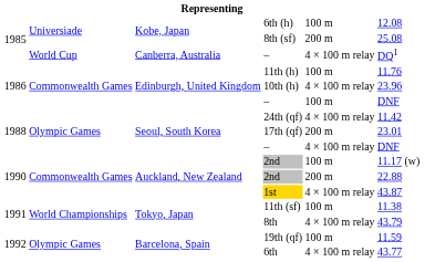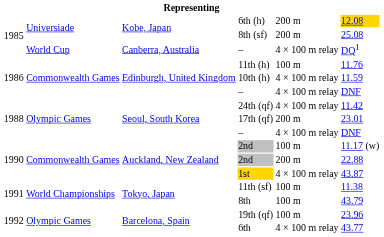 <table>
 <tr>
 <th colspan="6">Representing </th>
 </tr>
 <tr>
 <td rowspan=3>1985</td>
 <td rowspan=2><a href='#'>Universiade</a></td>
 <td rowspan=2><a href='#'>Kobe, Japan</a></td>
 <td>6th (h)</td>
-<td>100 m</td>
-<td><a href='#'>12.08</a></td>
+<td>200 m</td>
+<td style="background: gold;"><a href='#'>12.08</a></td>
 </tr>
 <tr>
 <td>8th (sf)</td>
 <td>200 m</td>
 <td><a href='#'>25.08</a></td>
 </tr>
 <tr>
 <td><a href='#'>World Cup</a></td>
 <td><a href='#'>Canberra, Australia</a></td>
 <td>–</td>
 <td>4 × 100 m relay</td>
 <td><a href='#'>DQ</a><sup>1</sup></td>
 </tr>
 <tr>
 <td rowspan=3>1986</td>
 <td rowspan=3><a href='#'>Commonwealth Games</a></td>
 <td rowspan=3><a href='#'>Edinburgh, United Kingdom</a></td>
 <td>11th (h)</td>
 <td>100 m</td>
 <td><a href='#'>11.76</a></td>
 </tr>
 <tr>
 <td>10th (h)</td>
 <td>4 × 100 m relay</td>
-<td><a href='#'>23.96</a></td>
+<td><a href='#'>11.59</a></td>
 </tr>
 <tr>
 <td>–</td>
-<td>100 m</td>
+<td>4 × 100 m relay</td>
 <td><a href='#'>DNF</a></td>
 </tr>
 <tr>
 <td rowspan=3>1988</td>
 <td rowspan=3><a href='#'>Olympic Games</a></td>
 <td rowspan=3><a href='#'>Seoul, South Korea</a></td>
 <td>24th (qf)</td>
 <td>4 × 100 m relay</td>
 <td><a href='#'>11.42</a></td>
 </tr>
 <tr>
 <td>17th (qf)</td>
 <td>200 m</td>
 <td><a href='#'>23.01</a></td>
 </tr>
 <tr>
 <td>–</td>
 <td>4 × 100 m relay</td>
 <td><a href='#'>DNF</a></td>
 </tr>
 <tr>
 <td rowspan=3>1990</td>
 <td rowspan=3><a href='#'>Commonwealth Games</a></td>
 <td rowspan=3><a href='#'>Auckland, New Zealand</a></td>
 <td bgcolor=silver>2nd</td>
 <td>100 m</td>
 <td><a href='#'>11.17</a> (w)</td>
 </tr>
 <tr>
 <td bgcolor=silver>2nd</td>
 <td>200 m</td>
 <td><a href='#'>22.88</a></td>
 </tr>
 <tr>
 <td bgcolor=gold>1st</td>
 <td>4 × 100 m relay</td>
 <td><a href='#'>43.87</a></td>
 </tr>
 <tr>
 <td rowspan=2>1991</td>
 <td rowspan=2><a href='#'>World Championships</a></td>
 <td rowspan=2><a href='#'>Tokyo, Japan</a></td>
 <td>11th (sf)</td>
 <td>100 m</td>
 <td><a href='#'>11.38</a></td>
 </tr>
 <tr>
 <td>8th</td>
-<td>4 × 100 m relay</td>
+<td>100 m</td>
 <td><a href='#'>43.79</a></td>
 </tr>
 <tr>
 <td rowspan=2>1992</td>
 <td rowspan=2><a href='#'>Olympic Games</a></td>
 <td rowspan=2><a href='#'>Barcelona, Spain</a></td>
 <td>19th (qf)</td>
 <td>100 m</td>
-<td><a href='#'>11.59</a></td>
+<td><a href='#'>23.96</a></td>
 </tr>
 <tr>
 <td>6th</td>
 <td>4 × 100 m relay</td>
 <td><a href='#'>43.77</a></td>
 </tr>
 </table>
